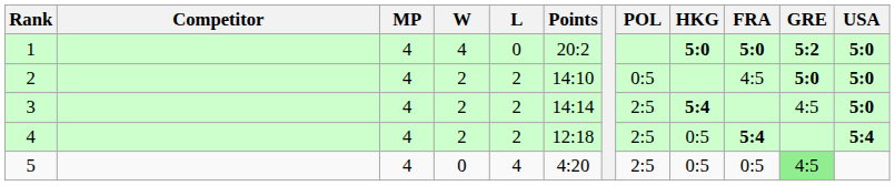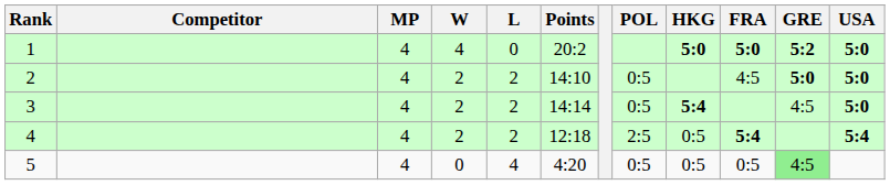 <table class="wikitable" style="text-align:center">
 <tr>
 <th>Rank</th>
 <th style="width:17em">Competitor</th>
 <th style="width:2.5em">MP</th>
 <th style="width:2.5em">W</th>
 <th style="width:2.5em">L</th>
 <th>Points</th>
 <th rowspan="6"> </th>
 <th style="width:2.5em">POL</th>
 <th style="width:2.5em">HKG</th>
 <th style="width:2.5em">FRA</th>
 <th style="width:2.5em">GRE</th>
 <th style="width:2.5em">USA</th>
 </tr>
 <tr style="background:#cfc;">
 <td>1</td>
 <td style="text-align:left"></td>
 <td>4</td>
 <td>4</td>
 <td>0</td>
 <td>20:2</td>
 <td></td>
 <td><strong>5:0</strong></td>
 <td><strong>5:0</strong></td>
 <td><strong>5:2</strong></td>
 <td><strong>5:0</strong></td>
 </tr>
 <tr style="background:#cfc;">
 <td>2</td>
 <td style="text-align:left"></td>
 <td>4</td>
 <td>2</td>
 <td>2</td>
 <td>14:10</td>
 <td>0:5</td>
 <td></td>
 <td>4:5</td>
 <td><strong>5:0</strong></td>
 <td><strong>5:0</strong></td>
 </tr>
 <tr style="background:#cfc;">
 <td>3</td>
 <td style="text-align:left"></td>
 <td>4</td>
 <td>2</td>
 <td>2</td>
 <td>14:14</td>
-<td>2:5</td>
+<td>0:5</td>
 <td><strong>5:4</strong></td>
 <td></td>
 <td>4:5</td>
 <td><strong>5:0</strong></td>
 </tr>
 <tr style="background:#cfc;">
 <td>4</td>
 <td style="text-align:left"></td>
 <td>4</td>
 <td>2</td>
 <td>2</td>
 <td>12:18</td>
 <td>2:5</td>
 <td>0:5</td>
 <td><strong>5:4</strong></td>
 <td></td>
 <td><strong>5:4</strong></td>
 </tr>
 <tr>
 <td>5</td>
 <td style="text-align:left"></td>
 <td>4</td>
 <td>0</td>
 <td>4</td>
 <td>4:20</td>
-<td>2:5</td>
+<td>0:5</td>
 <td>0:5</td>
 <td>0:5</td>
 <td style="background: lightgreen;">4:5</td>
 <td></td>
 </tr>
 </table>
